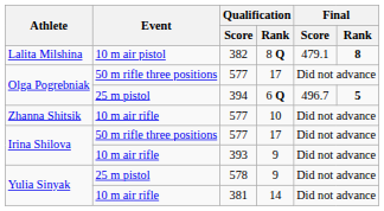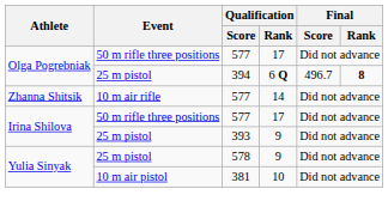 <table class="wikitable" style="font-size:90%">
 <tr>
 <th rowspan="2">Athlete</th>
 <th rowspan="2">Event</th>
 <th colspan="2">Qualification</th>
 <th colspan="2">Final</th>
 </tr>
 <tr>
 <th>Score</th>
 <th>Rank</th>
 <th>Score</th>
 <th>Rank</th>
 </tr>
 <tr>
-<td rowspan=1><a href='#'>Lalita Milshina</a></td>
-<td><a href='#'>10 m air pistol</a></td>
-<td align="center">382</td>
-<td align="center">8 <strong>Q</strong></td>
-<td align="center">479.1</td>
-<td align="center"><strong>8</strong></td>
-</tr>
-<tr>
 <td rowspan=2><a href='#'>Olga Pogrebniak</a></td>
 <td><a href='#'>50 m rifle three positions</a></td>
 <td align="center">577</td>
 <td align="center">17</td>
 <td colspan="2"  align="center">Did not advance</td>
 </tr>
 <tr>
 <td><a href='#'>25 m pistol</a></td>
 <td align="center">394</td>
 <td align="center">6 <strong>Q</strong></td>
 <td align="center">496.7</td>
-<td align="center"><strong>5</strong></td>
+<td align="center"><strong>8</strong></td>
 </tr>
 <tr>
 <td rowspan=1><a href='#'>Zhanna Shitsik</a></td>
 <td><a href='#'>10 m air rifle</a></td>
 <td align="center">577</td>
-<td align="center">10</td>
+<td align="center">14</td>
 <td colspan="2"  align="center">Did not advance</td>
 </tr>
 <tr>
 <td rowspan=2><a href='#'>Irina Shilova</a></td>
 <td><a href='#'>50 m rifle three positions</a></td>
 <td align="center">577</td>
 <td align="center">17</td>
 <td colspan="2"  align="center">Did not advance</td>
 </tr>
 <tr>
-<td><a href='#'>10 m air rifle</a></td>
+<td><a href='#'>25 m pistol</a></td>
 <td align="center">393</td>
 <td align="center">9</td>
 <td colspan="2"  align="center">Did not advance</td>
 </tr>
 <tr>
 <td rowspan=2><a href='#'>Yulia Sinyak</a></td>
 <td><a href='#'>25 m pistol</a></td>
 <td align="center">578</td>
 <td align="center">9</td>
 <td colspan="2"  align="center">Did not advance</td>
 </tr>
 <tr>
-<td><a href='#'>10 m air rifle</a></td>
+<td><a href='#'>10 m air pistol</a></td>
 <td align="center">381</td>
-<td align="center">14</td>
+<td align="center">10</td>
 <td colspan="2"  align="center">Did not advance</td>
 </tr>
 </table>
